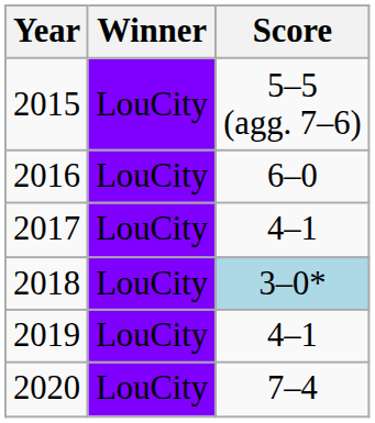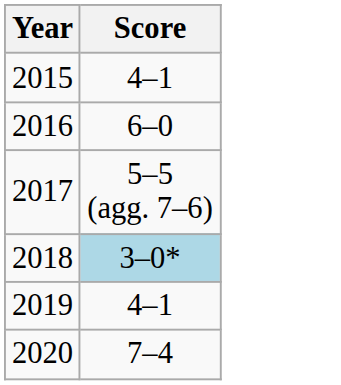 <table class="wikitable" style="text-align: center;">
 <tr>
 <th>Year</th>
-<th>Winner</th>
 <th>Score</th>
 </tr>
 <tr>
 <td>2015</td>
-<td style="text-align:center; background:#7f00ff;"><span>LouCity</span></td>
-<td>5–5<br>(agg. 7–6)</td>
+<td>4–1</td>
 </tr>
 <tr>
 <td>2016</td>
-<td style="text-align:center; background:#7f00ff;"><span>LouCity</span></td>
 <td>6–0</td>
 </tr>
 <tr>
 <td>2017</td>
-<td style="text-align:center; background:#7f00ff;"><span>LouCity</span></td>
-<td>4–1</td>
+<td>5–5<br>(agg. 7–6)</td>
 </tr>
 <tr>
 <td>2018</td>
-<td style="text-align:center; background:#7f00ff;"><span>LouCity</span></td>
 <td style="background: lightblue;">3–0*</td>
 </tr>
 <tr>
 <td>2019</td>
-<td style="text-align:center; background:#7f00ff;"><span>LouCity</span></td>
 <td>4–1</td>
 </tr>
 <tr>
 <td>2020</td>
-<td style="text-align:center; background:#7f00ff;"><span>LouCity</span></td>
 <td>7–4</td>
 </tr>
 </table>
